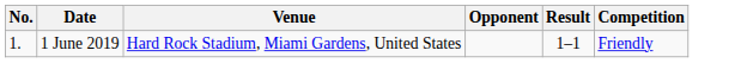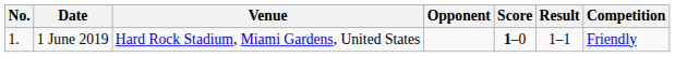 <table class="wikitable" style="font-size:100%;">
 <tr>
 <th>No.</th>
 <th>Date</th>
 <th>Venue</th>
 <th>Opponent</th>
+<th>Score</th>
 <th>Result</th>
 <th>Competition</th>
 </tr>
 <tr>
 <td>1.</td>
 <td>1 June 2019</td>
 <td><a href='#'>Hard Rock Stadium</a>, <a href='#'>Miami Gardens</a>, United States</td>
 <td></td>
+<td align=center><strong>1</strong>–0</td>
 <td align=center>1–1</td>
 <td><a href='#'>Friendly</a></td>
 </tr>
 </table>
